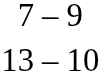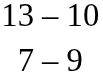 <table style="text-align:center">
 <tr>
 <th width=200></th>
 <th width=100></th>
 <th width=200></th>
 </tr>
 <tr>
+<td align=right><strong></strong></td>
+<td>13 – 10</td>
+<td align=left></td>
+</tr>
+<tr>
 <td align=right></td>
 <td>7 – 9</td>
 <td align=left><strong></strong></td>
 </tr>
-<tr>
-<td align=right><strong></strong></td>
-<td>13 – 10</td>
-<td align=left></td>
-</tr>
 </table>
